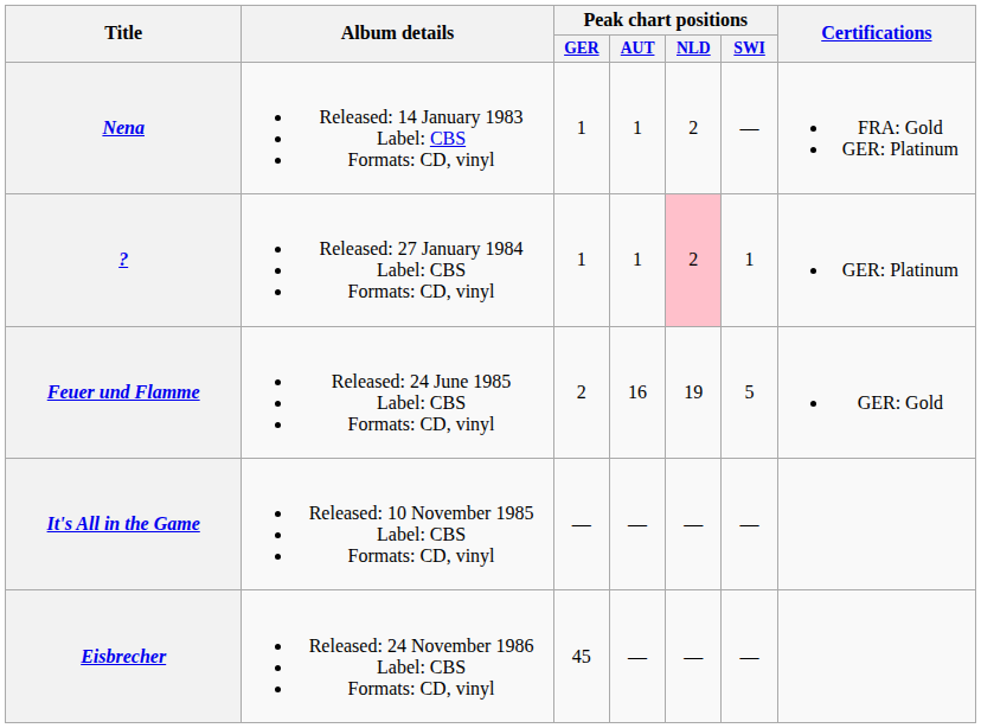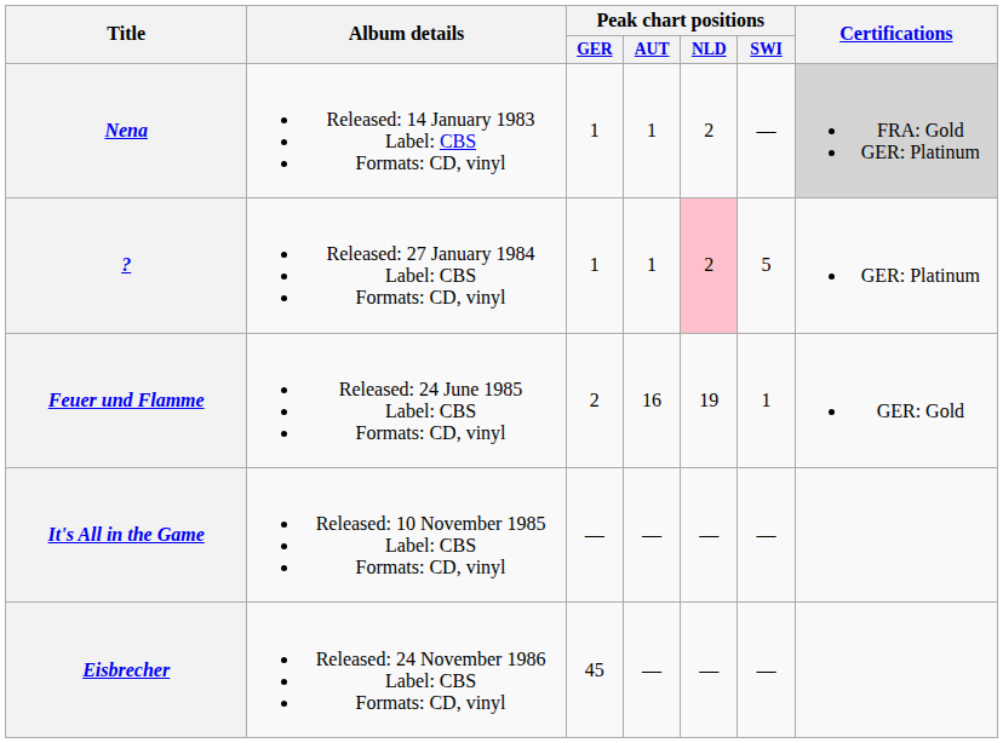 <table class="wikitable plainrowheaders" style="text-align:center;" border="1">
 <tr>
 <th scope="col" rowspan="2" style="width:12em;">Title</th>
 <th scope="col" rowspan="2" style="width:16em;">Album details</th>
 <th scope="col" colspan="4">Peak chart positions</th>
 <th scope="col" rowspan="2" style="width:10em;"><a href='#'>Certifications</a></th>
 </tr>
 <tr>
 <th style="width:3em;font-size:85%"><a href='#'>GER</a><br></th>
 <th style="width:3em;font-size:85%"><a href='#'>AUT</a><br></th>
 <th style="width:3em;font-size:85%"><a href='#'>NLD</a><br></th>
 <th style="width:3em;font-size:85%"><a href='#'>SWI</a><br></th>
 </tr>
 <tr>
 <th scope="row"><em><a href='#'>Nena</a></em></th>
 <td><br><ul><li>Released: 14 January 1983</li><li>Label: <a href='#'>CBS</a></li><li>Formats: CD, vinyl</li></ul></td>
 <td align="center">1</td>
 <td align="center">1</td>
 <td align="center">2</td>
 <td align="center">—</td>
-<td align="center"><br><ul><li>FRA: Gold</li><li>GER: Platinum</li></ul></td>
+<td align="center" style="background: lightgrey;"><br><ul><li>FRA: Gold</li><li>GER: Platinum</li></ul></td>
 </tr>
 <tr>
 <th scope="row"><em><a href='#'>?</a></em></th>
 <td><br><ul><li>Released: 27 January 1984</li><li>Label: CBS</li><li>Formats: CD, vinyl</li></ul></td>
 <td align="center">1</td>
 <td align="center">1</td>
 <td align="center" style="background: pink;">2</td>
-<td align="center">1</td>
+<td align="center">5</td>
 <td align="center"><br><ul><li>GER: Platinum</li></ul></td>
 </tr>
 <tr>
 <th scope="row"><em><a href='#'>Feuer und Flamme</a></em></th>
 <td><br><ul><li>Released: 24 June 1985</li><li>Label: CBS</li><li>Formats: CD, vinyl</li></ul></td>
 <td align="center">2</td>
 <td align="center">16</td>
 <td align="center">19</td>
-<td align="center">5</td>
+<td align="center">1</td>
 <td align="center"><br><ul><li>GER: Gold</li></ul></td>
 </tr>
 <tr>
 <th scope="row"><em><a href='#'>It's All in the Game</a></em></th>
 <td><br><ul><li>Released: 10 November 1985</li><li>Label: CBS</li><li>Formats: CD, vinyl</li></ul></td>
 <td>—</td>
 <td>—</td>
 <td>—</td>
 <td>—</td>
 <td></td>
 </tr>
 <tr>
 <th scope="row"><em><a href='#'>Eisbrecher</a></em></th>
 <td><br><ul><li>Released: 24 November 1986</li><li>Label: CBS</li><li>Formats: CD, vinyl</li></ul></td>
 <td align="center">45</td>
 <td align="center">—</td>
 <td align="center">—</td>
 <td align="center">—</td>
 <td align="center"></td>
 </tr>
 </table>
